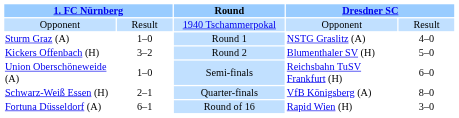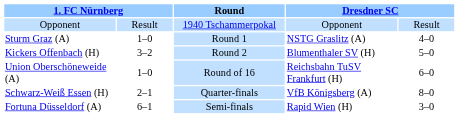 <table style="width:80%; text-align:center;">
 <tr style="vertical-align:top; background:#99CCFF;">
 <th colspan="2"><a href='#'>1. FC Nürnberg</a></th>
 <th style="width:20%">Round</th>
 <th colspan="2"><a href='#'>Dresdner SC</a></th>
 </tr>
 <tr style="vertical-align:top; background:#C1E0FF;">
 <td style="width:20%">Opponent</td>
 <td style="width:10%">Result</td>
 <td><a href='#'>1940 Tschammerpokal</a></td>
 <td style="width:20%">Opponent</td>
 <td style="width:10%">Result</td>
 </tr>
 <tr>
 <td align="left"><a href='#'>Sturm Graz</a> (A)</td>
 <td>1–0</td>
 <td style="background:#C1E0FF;">Round 1</td>
 <td align="left"><a href='#'>NSTG Graslitz</a> (A)</td>
 <td>4–0</td>
 </tr>
 <tr>
 <td align="left"><a href='#'>Kickers Offenbach</a> (H)</td>
 <td>3–2</td>
 <td style="background:#C1E0FF;">Round 2</td>
 <td align="left"><a href='#'>Blumenthaler SV</a> (H)</td>
 <td>5–0</td>
 </tr>
 <tr>
 <td align="left"><a href='#'>Union Oberschöneweide</a> (A)</td>
 <td>1–0</td>
-<td style="background:#C1E0FF;">Semi-finals</td>
+<td style="background:#C1E0FF;">Round of 16</td>
 <td align="left"><a href='#'>Reichsbahn TuSV Frankfurt</a> (H)</td>
 <td>6–0</td>
 </tr>
 <tr>
 <td align="left"><a href='#'>Schwarz-Weiß Essen</a> (H)</td>
 <td>2–1</td>
 <td style="background:#C1E0FF;">Quarter-finals</td>
 <td align="left"><a href='#'>VfB Königsberg</a> (A)</td>
 <td>8–0</td>
 </tr>
 <tr>
 <td align="left"><a href='#'>Fortuna Düsseldorf</a> (A)</td>
 <td>6–1</td>
-<td style="background:#C1E0FF;">Round of 16</td>
+<td style="background:#C1E0FF;">Semi-finals</td>
 <td align="left"><a href='#'>Rapid Wien</a> (H)</td>
 <td>3–0</td>
 </tr>
 </table>
